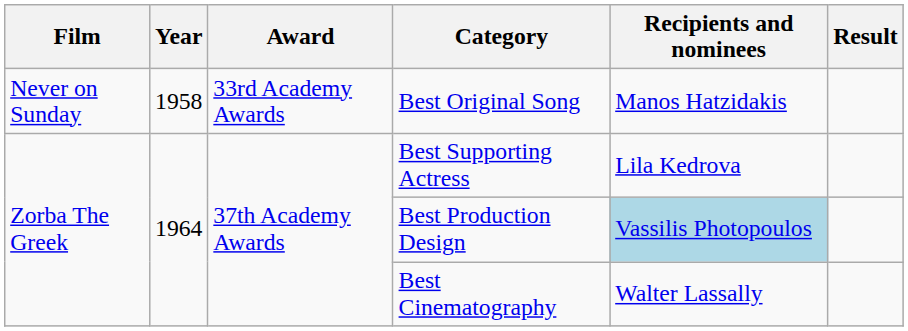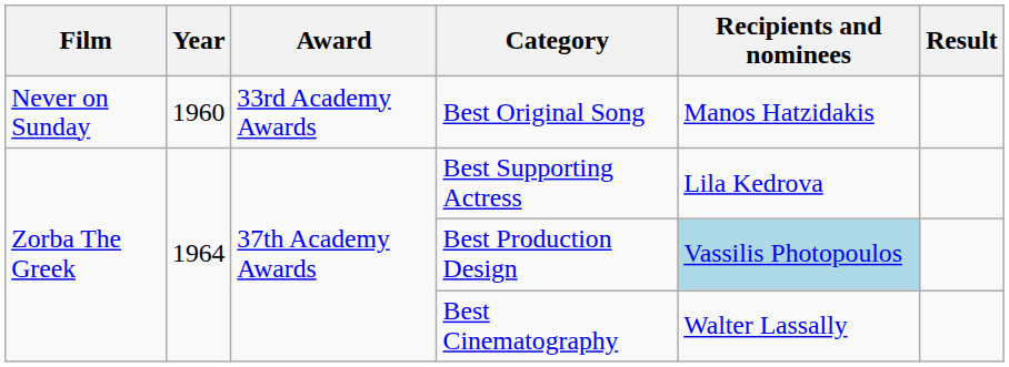 <table class="wikitable">
 <tr>
 <th>Film</th>
 <th>Year</th>
 <th>Award</th>
 <th>Category</th>
 <th>Recipients and nominees</th>
 <th>Result</th>
 </tr>
 <tr>
 <td><a href='#'>Never on Sunday</a></td>
-<td>1958</td>
+<td>1960</td>
 <td><a href='#'>33rd Academy Awards</a></td>
 <td><a href='#'>Best Original Song</a></td>
 <td><a href='#'>Manos Hatzidakis</a></td>
 <td></td>
 </tr>
 <tr>
 <td rowspan="3"><a href='#'>Zorba The Greek</a></td>
 <td rowspan="3">1964</td>
 <td rowspan="3"><a href='#'>37th Academy Awards</a></td>
 <td><a href='#'>Best Supporting Actress</a></td>
 <td><a href='#'>Lila Kedrova</a></td>
 <td></td>
 </tr>
 <tr>
 <td><a href='#'>Best Production Design</a></td>
 <td style="background: lightblue;"><a href='#'>Vassilis Photopoulos</a></td>
 <td></td>
 </tr>
 <tr>
 <td><a href='#'>Best Cinematography</a></td>
 <td><a href='#'>Walter Lassally</a></td>
 <td></td>
 </tr>
 </table>
